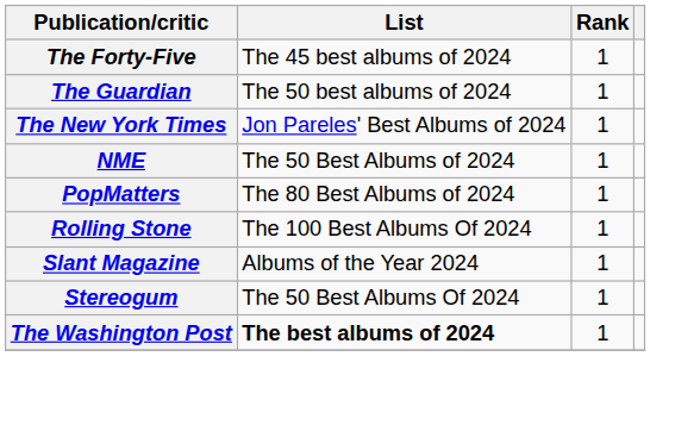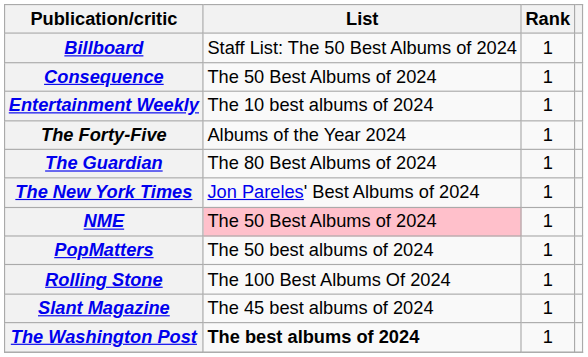 <table class="wikitable sortable plainrowheaders">
 <tr>
 <th scope="col">Publication/critic</th>
 <th scope="col">List</th>
 <th scope="col">Rank</th>
 <th scope="col" class="unsortable"></th>
 </tr>
 <tr>
+<th scope="row"><a href='#'><em>Billboard</em></a></th>
+<td>Staff List: The 50 Best Albums of 2024</td>
+<td style="text-align: center;">1</td>
+<td style="text-align: center;"></td>
+</tr>
+<tr>
+<th scope="row"><em><a href='#'>Consequence</a></em></th>
+<td>The 50 Best Albums of 2024</td>
+<td style="text-align: center;">1</td>
+<td style="text-align: center;"></td>
+</tr>
+<tr>
+<th scope="row"><em><a href='#'>Entertainment Weekly</a></em></th>
+<td>The 10 best albums of 2024</td>
+<td style="text-align: center;">1</td>
+<td style="text-align: center;"></td>
+</tr>
+<tr>
 <th scope="row"><em>The Forty-Five</em></th>
-<td>The 45 best albums of 2024</td>
+<td>Albums of the Year 2024</td>
 <td style="text-align: center;">1</td>
 <td style="text-align: center;"></td>
 </tr>
 <tr>
 <th scope="row"><em><a href='#'>The Guardian</a></em></th>
-<td>The 50 best albums of 2024</td>
+<td>The 80 Best Albums of 2024</td>
 <td style="text-align: center;">1</td>
 <td style="text-align: center;"></td>
 </tr>
 <tr>
 <th scope="row"><em><a href='#'>The New York Times</a></em></th>
 <td><a href='#'>Jon Pareles</a>' Best Albums of 2024</td>
 <td style="text-align: center;">1</td>
 <td style="text-align: center;"></td>
 </tr>
 <tr>
 <th scope="row"><em><a href='#'>NME</a></em></th>
-<td>The 50 Best Albums of 2024</td>
+<td style="background: pink;">The 50 Best Albums of 2024</td>
 <td style="text-align: center;">1</td>
 <td style="text-align: center;"></td>
 </tr>
 <tr>
 <th scope="row"><em><a href='#'>PopMatters</a></em></th>
-<td>The 80 Best Albums of 2024</td>
+<td>The 50 best albums of 2024</td>
 <td style="text-align: center;">1</td>
 <td style="text-align: center;"></td>
 </tr>
 <tr>
 <th scope="row"><em><a href='#'>Rolling Stone</a></em></th>
 <td>The 100 Best Albums Of 2024</td>
 <td style="text-align: center;">1</td>
 <td style="text-align: center;"></td>
 </tr>
 <tr>
 <th scope="row"><em><a href='#'>Slant Magazine</a></em></th>
-<td>Albums of the Year 2024</td>
-<td style="text-align: center;">1</td>
-<td style="text-align: center;"></td>
-</tr>
-<tr>
-<th scope="row"><em><a href='#'>Stereogum</a></em></th>
-<td>The 50 Best Albums Of 2024</td>
+<td>The 45 best albums of 2024</td>
 <td style="text-align: center;">1</td>
 <td style="text-align: center;"></td>
 </tr>
 <tr>
 <th scope="row"><em><a href='#'>The Washington Post</a></em></th>
 <td><strong>The best albums of 2024</strong></td>
 <td style="text-align: center;">1</td>
 <td style="text-align: center;"></td>
 </tr>
 <tr>
 </tr>
 </table>
